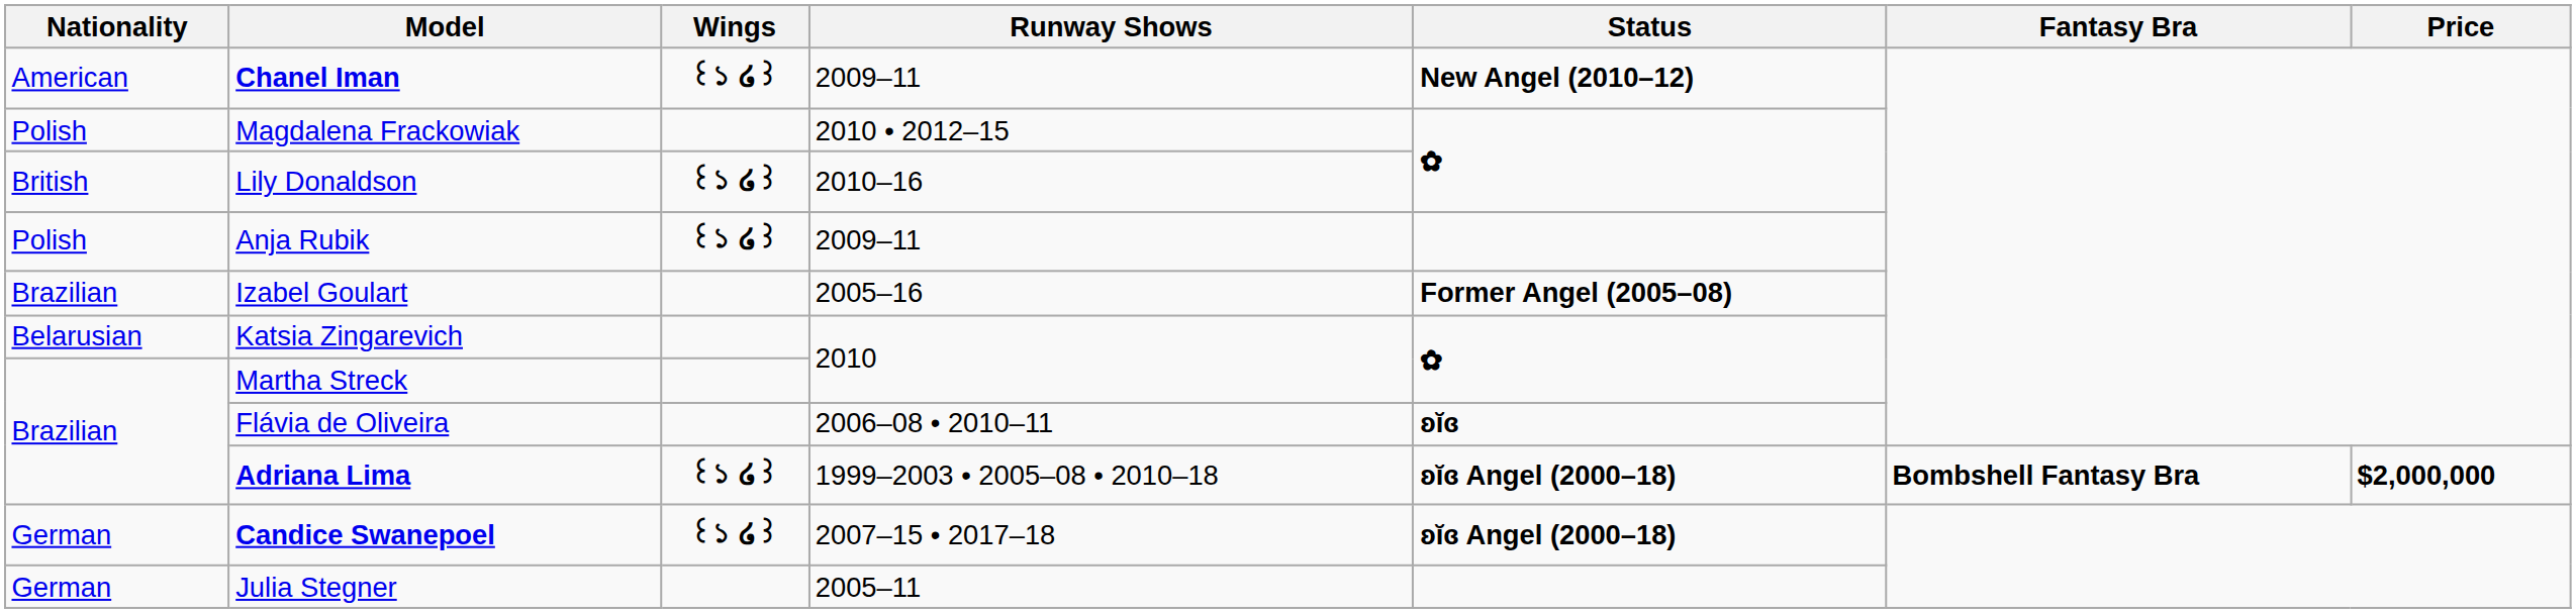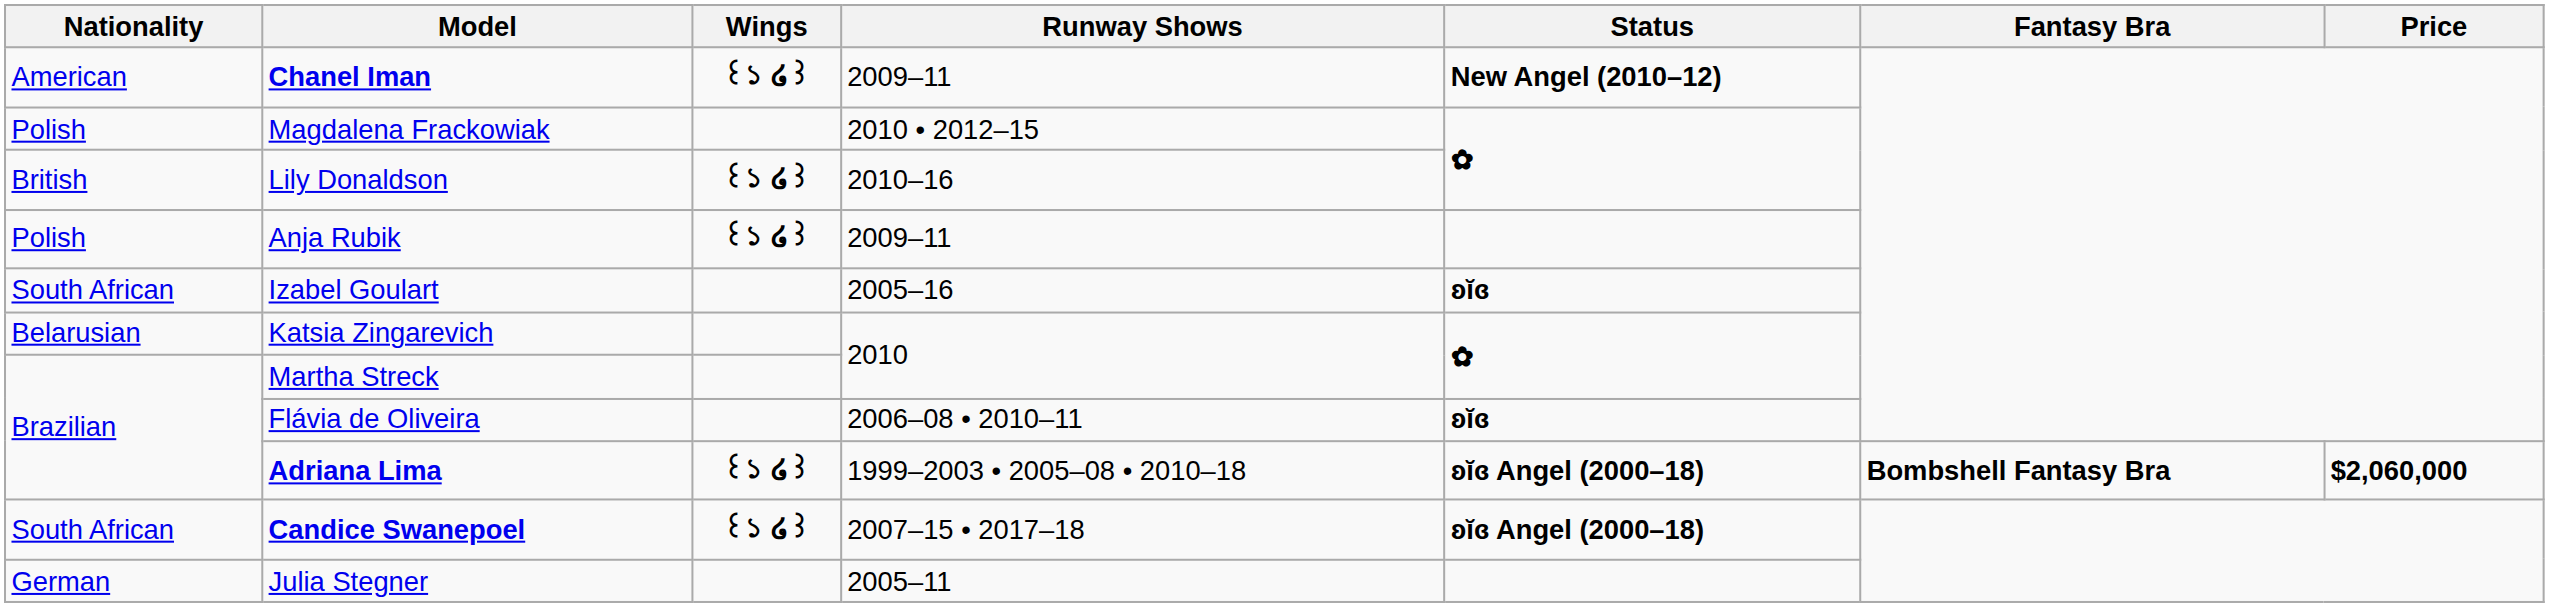 <table class="sortable wikitable"  style="font-size:85%; width:100%;">
 <tr>
 <th style="text-align:center;">Nationality</th>
 <th style="text-align:center;">Model</th>
 <th style="text-align:center;">Wings</th>
 <th style="text-align:center;">Runway Shows</th>
 <th style="text-align:center;">Status</th>
 <th>Fantasy Bra</th>
 <th>Price</th>
 </tr>
 <tr>
 <td> <a href='#'>American</a></td>
 <td><strong><a href='#'>Chanel Iman</a></strong></td>
 <td align="center"><strong>꒰১ ໒꒱</strong></td>
 <td>2009–11</td>
 <td><strong>New  Angel (2010–12)</strong></td>
 <td colspan="2" rowspan="8"></td>
 </tr>
 <tr>
 <td> <a href='#'>Polish</a></td>
 <td><a href='#'>Magdalena Frackowiak</a></td>
 <td></td>
 <td>2010 • 2012–15</td>
 <td rowspan="2"><strong>✿</strong></td>
 </tr>
 <tr>
 <td> <a href='#'>British</a></td>
 <td><a href='#'>Lily Donaldson</a></td>
 <td align="center"><strong>꒰১ ໒꒱</strong></td>
 <td>2010–16</td>
 </tr>
 <tr>
 <td> <a href='#'>Polish</a></td>
 <td><a href='#'>Anja Rubik</a></td>
 <td align="center"><strong>꒰১ ໒꒱</strong></td>
 <td>2009–11</td>
 <td></td>
 </tr>
 <tr>
-<td> <a href='#'>Brazilian</a></td>
+<td> <a href='#'>South African</a></td>
 <td><a href='#'>Izabel Goulart</a></td>
 <td></td>
 <td>2005–16</td>
-<td><strong>Former  Angel (2005–08)</strong></td>
+<td><strong>ʚĭɞ</strong></td>
 </tr>
 <tr>
 <td> <a href='#'>Belarusian</a></td>
 <td><a href='#'>Katsia Zingarevich</a></td>
 <td></td>
 <td rowspan="2">2010</td>
 <td rowspan="2"><strong>✿</strong></td>
 </tr>
 <tr>
 <td rowspan="3"> <a href='#'>Brazilian</a></td>
 <td><a href='#'>Martha Streck</a></td>
 <td></td>
 </tr>
 <tr>
 <td><a href='#'>Flávia de Oliveira</a></td>
 <td></td>
 <td>2006–08 • 2010–11</td>
 <td><strong>ʚĭɞ</strong></td>
 </tr>
 <tr>
 <td><strong><a href='#'>Adriana Lima</a></strong></td>
 <td align="center"><strong>꒰১ ໒꒱</strong></td>
 <td>1999–2003 • 2005–08 • 2010–18</td>
 <td><strong>ʚĭɞ  Angel (2000–18)</strong></td>
 <td><strong>Bombshell Fantasy Bra</strong></td>
-<td><strong>$2,000,000</strong></td>
+<td><strong>$2,060,000</strong></td>
 </tr>
 <tr>
-<td> <a href='#'>German</a></td>
+<td> <a href='#'>South African</a></td>
 <td><strong><a href='#'>Candice Swanepoel</a></strong></td>
 <td align="center"><strong>꒰১ ໒꒱</strong></td>
 <td>2007–15 • 2017–18</td>
 <td><strong>ʚĭɞ  Angel (2000–18)</strong></td>
 <td colspan="2" rowspan="2"></td>
 </tr>
 <tr>
 <td> <a href='#'>German</a></td>
 <td><a href='#'>Julia Stegner</a></td>
 <td></td>
 <td>2005–11</td>
 <td></td>
 </tr>
 </table>
